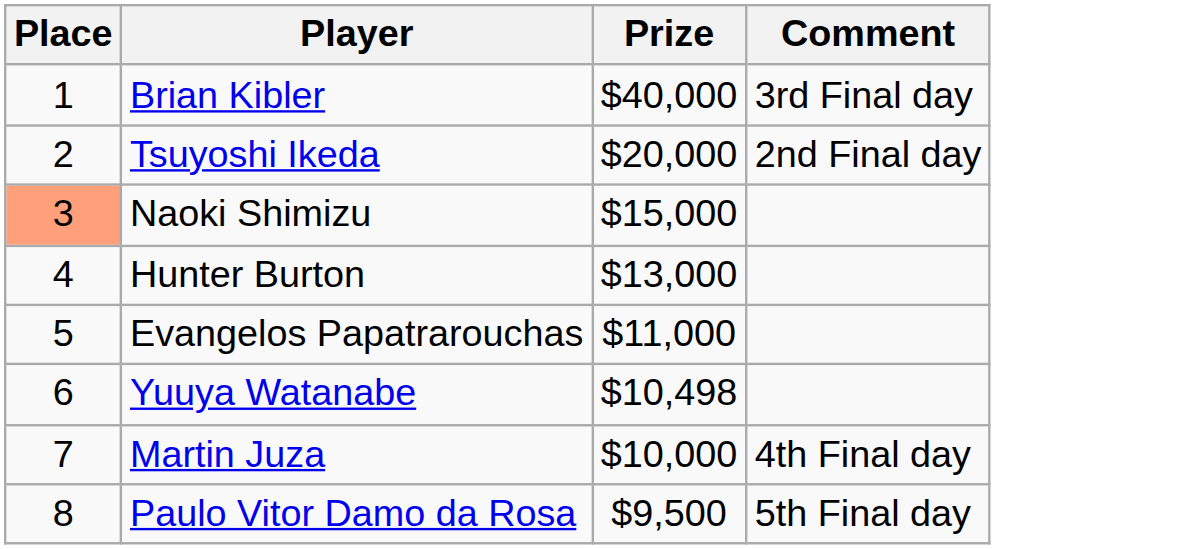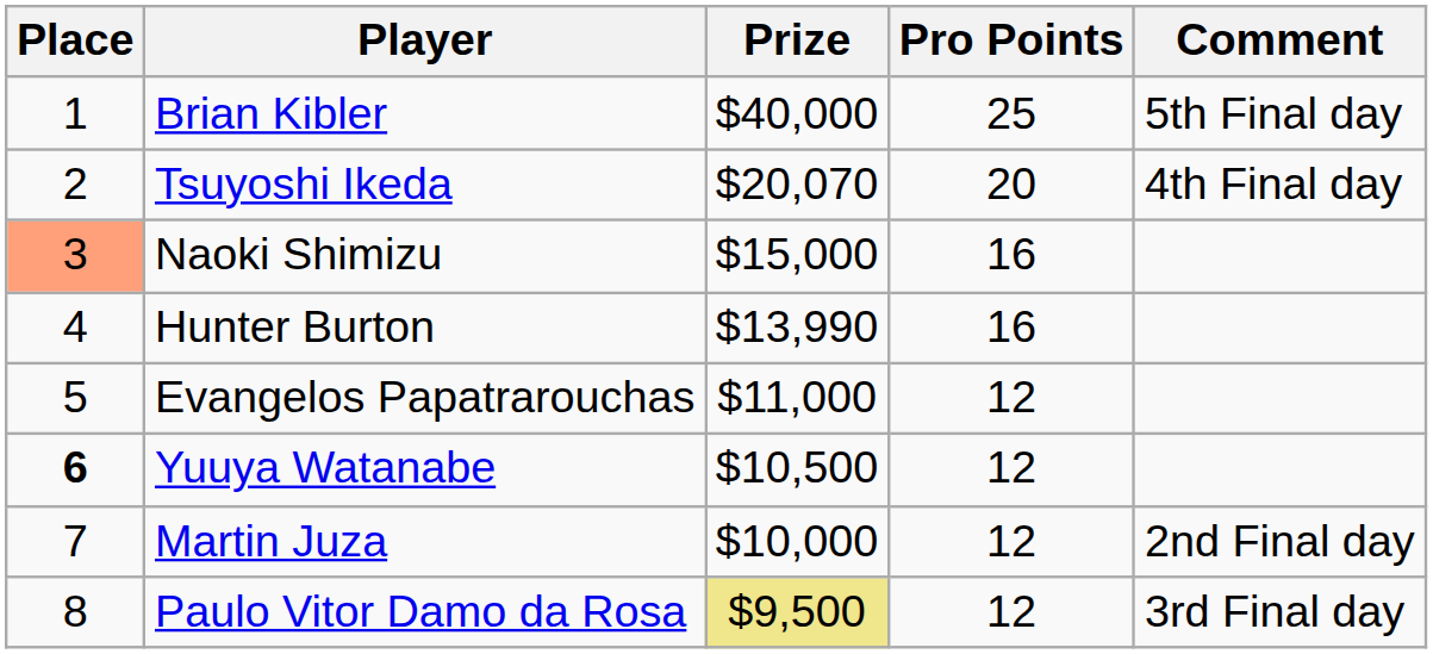 <table class="wikitable">
 <tr>
 <th>Place</th>
 <th>Player</th>
 <th>Prize</th>
+<th>Pro Points</th>
 <th>Comment</th>
 </tr>
 <tr>
 <td align=center>1</td>
 <td> <a href='#'>Brian Kibler</a></td>
 <td align=center>$40,000</td>
-<td>3rd Final day</td>
+<td align=center>25</td>
+<td>5th Final day</td>
 </tr>
 <tr>
 <td align=center>2</td>
 <td> <a href='#'>Tsuyoshi Ikeda</a></td>
-<td align=center>$20,000</td>
-<td>2nd Final day</td>
+<td align=center>$20,070</td>
+<td align=center>20</td>
+<td>4th Final day</td>
 </tr>
 <tr>
 <td align=center style="background: lightsalmon;">3</td>
 <td> Naoki Shimizu</td>
 <td align=center>$15,000</td>
+<td align=center>16</td>
 <td></td>
 </tr>
 <tr>
 <td align=center>4</td>
 <td> Hunter Burton</td>
-<td align=center>$13,000</td>
+<td align=center>$13,990</td>
+<td align=center>16</td>
 <td></td>
 </tr>
 <tr>
 <td align=center>5</td>
 <td> Evangelos Papatrarouchas</td>
 <td align=center>$11,000</td>
+<td align=center>12</td>
 <td></td>
 </tr>
 <tr>
-<td align=center>6</td>
+<td align=center><strong>6</strong></td>
 <td> <a href='#'>Yuuya Watanabe</a></td>
-<td align=center>$10,498</td>
+<td align=center>$10,500</td>
+<td align=center>12</td>
 <td></td>
 </tr>
 <tr>
 <td align=center>7</td>
 <td> <a href='#'>Martin Juza</a></td>
 <td align=center>$10,000</td>
-<td>4th Final day</td>
+<td align=center>12</td>
+<td>2nd Final day</td>
 </tr>
 <tr>
 <td align=center>8</td>
 <td> <a href='#'>Paulo Vitor Damo da Rosa</a></td>
-<td align=center>$9,500</td>
-<td>5th Final day</td>
+<td align=center style="background: khaki;">$9,500</td>
+<td align=center>12</td>
+<td>3rd Final day</td>
 </tr>
 </table>
